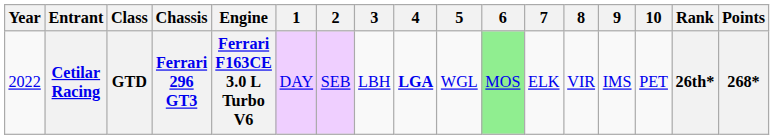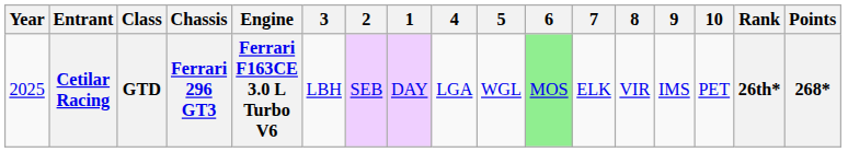 <table class="wikitable" style="text-align:center; font-size:85%">
 <tr>
 <th>Year</th>
 <th>Entrant</th>
 <th>Class</th>
 <th>Chassis</th>
 <th>Engine</th>
+<th>3</th>
+<th>2</th>
 <th>1</th>
-<th>2</th>
-<th>3</th>
 <th>4</th>
 <th>5</th>
 <th>6</th>
 <th>7</th>
 <th>8</th>
 <th>9</th>
 <th>10</th>
 <th>Rank</th>
 <th>Points</th>
 </tr>
 <tr>
-<td><a href='#'>2022</a></td>
+<td><a href='#'>2025</a></td>
 <th><a href='#'>Cetilar Racing</a></th>
 <th>GTD</th>
 <th><a href='#'>Ferrari 296 GT3</a></th>
 <th><a href='#'>Ferrari F163CE</a> 3.0 L Turbo V6</th>
+<td><a href='#'>LBH</a></td>
+<td style="background:#EFCFFF;"><a href='#'>SEB</a><br></td>
 <td style="background:#EFCFFF;"><a href='#'>DAY</a><br></td>
-<td style="background:#EFCFFF;"><a href='#'>SEB</a><br></td>
-<td><a href='#'>LBH</a></td>
-<td><strong><a href='#'>LGA</a></strong></td>
+<td><a href='#'>LGA</a></td>
 <td><a href='#'>WGL</a></td>
 <td style="background: lightgreen;"><a href='#'>MOS</a></td>
 <td><a href='#'>ELK</a></td>
 <td><a href='#'>VIR</a></td>
 <td><a href='#'>IMS</a></td>
 <td><a href='#'>PET</a></td>
 <th>26th*</th>
 <th>268*</th>
 </tr>
 </table>
